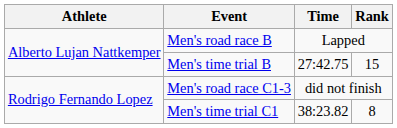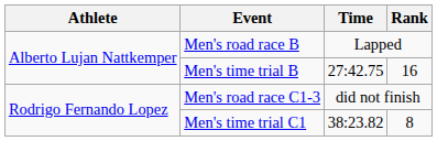 <table class=wikitable style="font-size:90%">
 <tr>
 <th>Athlete</th>
 <th>Event</th>
 <th>Time</th>
 <th>Rank</th>
 </tr>
 <tr>
 <td rowspan="2"><a href='#'>Alberto Lujan Nattkemper</a></td>
 <td><a href='#'>Men's road race B</a></td>
 <td align="center" colspan=2>Lapped</td>
 </tr>
 <tr>
 <td><a href='#'>Men's time trial B</a></td>
 <td align="center">27:42.75</td>
-<td align="center">15</td>
+<td align="center">16</td>
 </tr>
 <tr>
 <td rowspan="2"><a href='#'>Rodrigo Fernando Lopez</a></td>
 <td><a href='#'>Men's road race C1-3</a></td>
 <td align="center" colspan=2>did not finish</td>
 </tr>
 <tr>
 <td><a href='#'>Men's time trial C1</a></td>
 <td align="center">38:23.82</td>
 <td align="center">8</td>
 </tr>
 </table>
